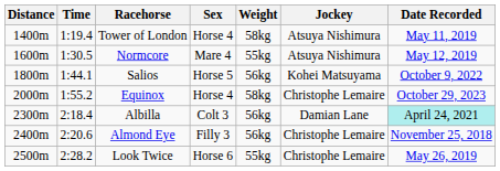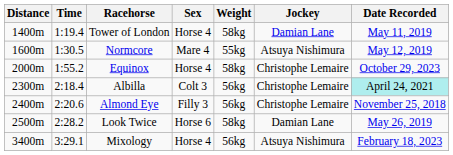 <table class="wikitable" style="text-align: center;">
 <tr>
 <th>Distance</th>
 <th>Time</th>
 <th>Racehorse</th>
 <th>Sex</th>
 <th>Weight</th>
 <th>Jockey</th>
 <th>Date Recorded</th>
 </tr>
 <tr>
 <td>1400m</td>
 <td>1:19.4</td>
 <td>Tower of London</td>
 <td>Horse 4</td>
 <td>58kg</td>
-<td>Atsuya Nishimura</td>
+<td><a href='#'>Damian Lane</a></td>
 <td><a href='#'>May 11, 2019</a></td>
 </tr>
 <tr>
 <td>1600m</td>
 <td>1:30.5</td>
 <td><a href='#'>Normcore</a></td>
 <td>Mare 4</td>
 <td>55kg</td>
 <td>Atsuya Nishimura</td>
 <td><a href='#'>May 12, 2019</a></td>
-</tr>
-<tr>
-<td>1800m</td>
-<td>1:44.1</td>
-<td>Salios</td>
-<td>Horse 5</td>
-<td>56kg</td>
-<td>Kohei Matsuyama</td>
-<td><a href='#'>October 9, 2022</a></td>
 </tr>
 <tr>
 <td>2000m</td>
 <td>1:55.2</td>
 <td><a href='#'>Equinox</a></td>
 <td>Horse 4</td>
 <td>58kg</td>
 <td>Christophe Lemaire</td>
 <td><a href='#'>October 29, 2023</a></td>
 </tr>
 <tr>
 <td>2300m</td>
 <td>2:18.4</td>
 <td>Albilla</td>
 <td>Colt 3</td>
 <td>56kg</td>
-<td>Damian Lane</td>
+<td>Christophe Lemaire</td>
 <td style="background: paleturquoise;">April 24, 2021</td>
 </tr>
 <tr>
 <td>2400m</td>
 <td>2:20.6</td>
 <td><a href='#'>Almond Eye</a></td>
 <td>Filly 3</td>
 <td>56kg</td>
 <td>Christophe Lemaire</td>
 <td><a href='#'>November 25, 2018</a></td>
 </tr>
 <tr>
 <td>2500m</td>
 <td>2:28.2</td>
 <td>Look Twice</td>
 <td>Horse 6</td>
-<td>55kg</td>
-<td>Christophe Lemaire</td>
+<td>58kg</td>
+<td>Damian Lane</td>
 <td><a href='#'>May 26, 2019</a></td>
 </tr>
+<tr>
+<td>3400m</td>
+<td>3:29.1</td>
+<td>Mixology</td>
+<td>Horse 4</td>
+<td>56kg</td>
+<td>Atsuya Nishimura</td>
+<td><a href='#'>February 18, 2023</a></td>
+</tr>
 </table>
